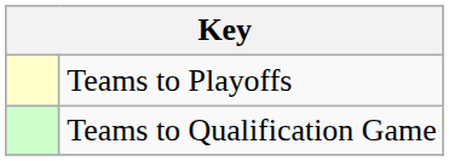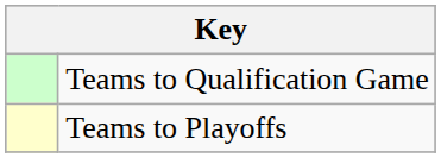 <table class="wikitable" style="text-align: center;">
 <tr>
 <th colspan=2>Key</th>
 </tr>
 <tr>
+<td style="background:#ccffcc; width:20px;"></td>
+<td align=left>Teams to Qualification Game</td>
+</tr>
+<tr>
 <td style="background:#ffc; width:20px;"></td>
 <td align=left>Teams to Playoffs</td>
 </tr>
-<tr>
-<td style="background:#ccffcc; width:20px;"></td>
-<td align=left>Teams to Qualification Game</td>
-</tr>
 </table>
